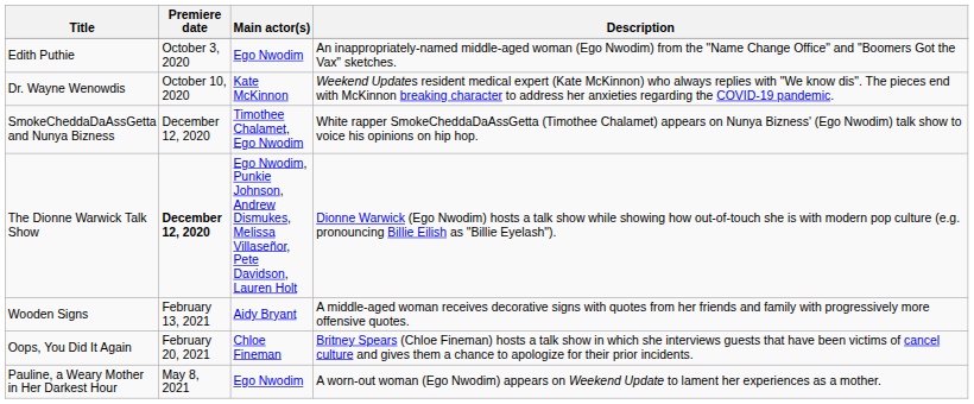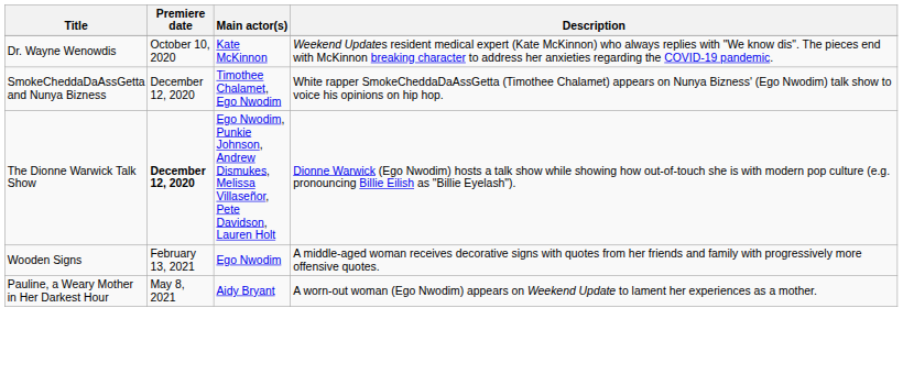 <table class="wikitable">
 <tr>
 <th style="vertical-align:bottom; width:150px;">Title</th>
 <th style="vertical-align:bottom; width:85px;" class="unsortable">Premiere date</th>
 <th style="vertical-align:bottom; width:100px;">Main actor(s)</th>
 <th style="vertical-align:bottom;" class="unsortable">Description</th>
 </tr>
 <tr style="vertical-align:top;">
-</tr>
-<tr>
-<td>Edith Puthie</td>
-<td>October 3, 2020</td>
-<td><a href='#'>Ego Nwodim</a></td>
-<td>An inappropriately-named middle-aged woman (Ego Nwodim) from the "Name Change Office" and "Boomers Got the Vax" sketches.</td>
 </tr>
 <tr>
 <td>Dr. Wayne Wenowdis</td>
 <td>October 10, 2020</td>
 <td><a href='#'>Kate McKinnon</a></td>
 <td><em>Weekend Update</em>s resident medical expert (Kate McKinnon) who always replies with "We know dis". The pieces end with McKinnon <a href='#'>breaking character</a> to address her anxieties regarding the <a href='#'>COVID-19 pandemic</a>.</td>
 </tr>
 <tr>
 <td>SmokeCheddaDaAssGetta and Nunya Bizness</td>
 <td>December 12, 2020</td>
 <td><a href='#'>Timothee Chalamet</a>, <a href='#'>Ego Nwodim</a></td>
 <td>White rapper SmokeCheddaDaAssGetta (Timothee Chalamet) appears on Nunya Bizness' (Ego Nwodim) talk show to voice his opinions on hip hop.</td>
 </tr>
 <tr>
 <td>The Dionne Warwick Talk Show</td>
 <td><strong>December 12, 2020</strong></td>
 <td><a href='#'>Ego Nwodim</a>, <a href='#'>Punkie Johnson</a>, <a href='#'>Andrew Dismukes</a>, <a href='#'>Melissa Villaseñor</a>, <a href='#'>Pete Davidson</a>, <a href='#'>Lauren Holt</a></td>
 <td><a href='#'>Dionne Warwick</a> (Ego Nwodim) hosts a talk show while showing how out-of-touch she is with modern pop culture (e.g. pronouncing <a href='#'>Billie Eilish</a> as "Billie Eyelash").</td>
 </tr>
 <tr>
 <td>Wooden Signs</td>
 <td>February 13, 2021</td>
-<td><a href='#'>Aidy Bryant</a></td>
+<td><a href='#'>Ego Nwodim</a></td>
 <td>A middle-aged woman receives decorative signs with quotes from her friends and family with progressively more offensive quotes.</td>
-</tr>
-<tr>
-<td>Oops, You Did It Again</td>
-<td>February 20, 2021</td>
-<td><a href='#'>Chloe Fineman</a></td>
-<td><a href='#'>Britney Spears</a> (Chloe Fineman) hosts a talk show in which she interviews guests that have been victims of <a href='#'>cancel culture</a> and gives them a chance to apologize for their prior incidents.</td>
 </tr>
 <tr>
 <td>Pauline, a Weary Mother in Her Darkest Hour</td>
 <td>May 8, 2021</td>
-<td><a href='#'>Ego Nwodim</a></td>
+<td><a href='#'>Aidy Bryant</a></td>
 <td>A worn-out woman (Ego Nwodim) appears on <em>Weekend Update</em> to lament her experiences as a mother.</td>
 </tr>
 </table>
